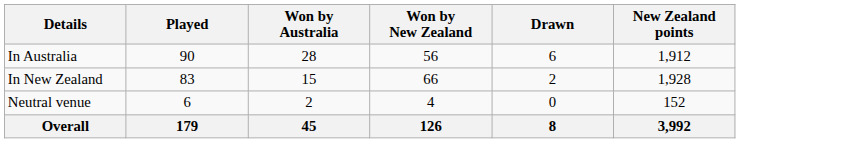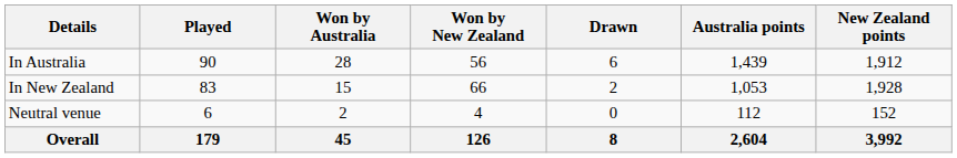 <table class="wikitable sortable">
 <tr>
 <th width="125">Details</th>
 <th width="125">Played</th>
 <th width="125">Won by<br>Australia</th>
 <th width="125">Won by<br>New Zealand</th>
 <th width="125">Drawn</th>
+<th width="125">Australia points</th>
 <th width="125">New Zealand points</th>
 </tr>
 <tr>
 <td>In Australia</td>
 <td align=center>90</td>
 <td align=center>28</td>
 <td align=center>56</td>
 <td align=center>6</td>
+<td align=center>1,439</td>
 <td align=center>1,912</td>
 </tr>
 <tr>
 <td>In New Zealand</td>
 <td align=center>83</td>
 <td align=center>15</td>
 <td align=center>66</td>
 <td align=center>2</td>
+<td align=center>1,053</td>
 <td align=center>1,928</td>
 </tr>
 <tr>
 <td>Neutral venue</td>
 <td align=center>6</td>
 <td align=center>2</td>
 <td align=center>4</td>
 <td align=center>0</td>
+<td align=center>112</td>
 <td align=center>152</td>
 </tr>
 <tr class="sortbottom">
 <th align=center><strong>Overall</strong></th>
 <th align=center><strong>179</strong></th>
 <th align=center><strong>45</strong></th>
 <th align=center><strong>126</strong></th>
 <th align=center>8</th>
+<th align=center><strong>2,604</strong></th>
 <th align=center><strong>3,992</strong></th>
 </tr>
 </table>
